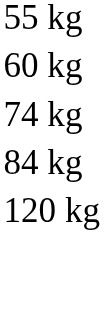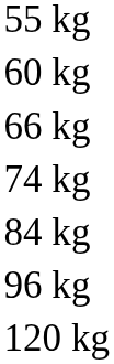 <table>
 <tr>
 <td>55 kg</td>
 <td></td>
 <td></td>
 <td></td>
 </tr>
 <tr>
 <td>60 kg</td>
+<td></td>
+<td></td>
+<td></td>
+</tr>
+<tr>
+<td>66 kg</td>
 <td></td>
 <td></td>
 <td></td>
 </tr>
 <tr>
 <td>74 kg</td>
 <td></td>
 <td></td>
 <td></td>
 </tr>
 <tr>
 <td>84 kg</td>
 <td></td>
 <td></td>
 <td></td>
 </tr>
 <tr>
+<td>96 kg</td>
+<td></td>
+<td></td>
+<td></td>
+</tr>
+<tr>
 <td>120 kg</td>
 <td></td>
 <td></td>
 <td></td>
 </tr>
 <tr>
 </tr>
 </table>
